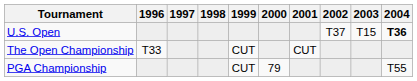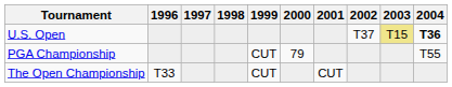 <table class="wikitable" style="font-size:95%;text-align:center;">
 <tr>
 <th>Tournament</th>
 <th>1996</th>
 <th>1997</th>
 <th>1998</th>
 <th>1999</th>
 <th>2000</th>
 <th>2001</th>
 <th>2002</th>
 <th>2003</th>
 <th>2004</th>
 </tr>
 <tr>
 <td align=left><a href='#'>U.S. Open</a></td>
 <td style="background:#eeeeee;"></td>
 <td style="background:#eeeeee;"></td>
 <td style="background:#eeeeee;"></td>
 <td style="background:#eeeeee;"></td>
 <td style="background:#eeeeee;"></td>
 <td style="background:#eeeeee;"></td>
 <td>T37</td>
-<td>T15</td>
+<td style="background: khaki;">T15</td>
 <td><strong>T36</strong></td>
+</tr>
+<tr>
+<td align=left><a href='#'>PGA Championship</a></td>
+<td style="background:#eeeeee;"></td>
+<td style="background:#eeeeee;"></td>
+<td style="background:#eeeeee;"></td>
+<td>CUT</td>
+<td>79</td>
+<td style="background:#eeeeee;"></td>
+<td style="background:#eeeeee;"></td>
+<td style="background:#eeeeee;"></td>
+<td>T55</td>
 </tr>
 <tr>
 <td align=left><a href='#'>The Open Championship</a></td>
 <td>T33</td>
 <td style="background:#eeeeee;"></td>
 <td style="background:#eeeeee;"></td>
 <td>CUT</td>
 <td style="background:#eeeeee;"></td>
 <td>CUT</td>
 <td style="background:#eeeeee;"></td>
 <td style="background:#eeeeee;"></td>
 <td style="background:#eeeeee;"></td>
 </tr>
-<tr>
-<td align=left><a href='#'>PGA Championship</a></td>
-<td style="background:#eeeeee;"></td>
-<td style="background:#eeeeee;"></td>
-<td style="background:#eeeeee;"></td>
-<td>CUT</td>
-<td>79</td>
-<td style="background:#eeeeee;"></td>
-<td style="background:#eeeeee;"></td>
-<td style="background:#eeeeee;"></td>
-<td>T55</td>
-</tr>
 </table>
